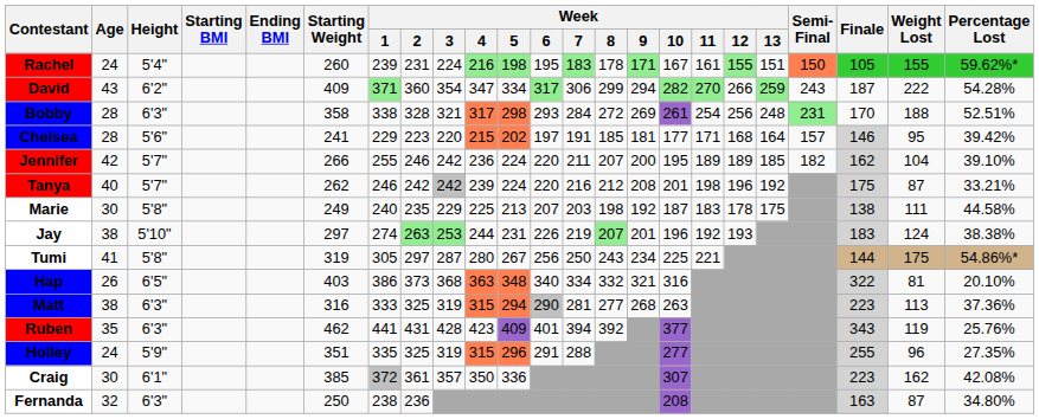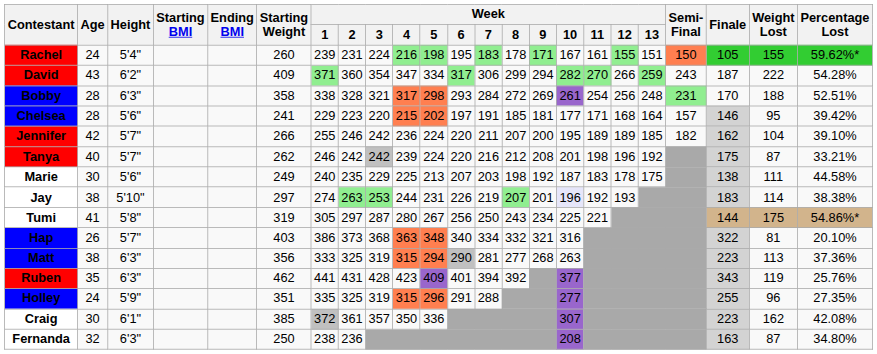 <table class="wikitable sortable"  style="text-align:center; margin:auto;">
 <tr>
 <th rowspan="2">Contestant</th>
 <th rowspan="2">Age</th>
 <th rowspan="2">Height</th>
 <th rowspan="2">Starting<br><a href='#'>BMI</a></th>
 <th rowspan="2">Ending<br><a href='#'>BMI</a></th>
 <th rowspan="2">Starting<br>Weight</th>
 <th colspan="13">Week</th>
 <th rowspan="2">Semi-<br>Final</th>
 <th rowspan="2">Finale</th>
 <th rowspan="2">Weight<br>Lost</th>
 <th rowspan="2">Percentage<br>Lost</th>
 </tr>
 <tr>
 <th>1</th>
 <th>2</th>
 <th>3</th>
 <th>4</th>
 <th>5</th>
 <th>6</th>
 <th>7</th>
 <th>8</th>
 <th>9</th>
 <th>10</th>
 <th>11</th>
 <th>12</th>
 <th>13</th>
 </tr>
 <tr>
 <td style="background:red;"><span><strong>Rachel</strong></span></td>
 <td>24</td>
 <td>5'4"</td>
 <td></td>
 <td></td>
 <td>260</td>
 <td>239</td>
 <td>231</td>
 <td>224</td>
 <td style="background:lightgreen;">216</td>
 <td style="background:lightgreen;">198</td>
 <td>195</td>
 <td style="background:lightgreen;">183</td>
 <td>178</td>
 <td style="background:lightgreen;">171</td>
 <td>167</td>
 <td>161</td>
 <td style="background:lightgreen;">155</td>
 <td>151</td>
 <td style="background:coral;">150</td>
 <td style="background:limegreen;">105</td>
 <td style="background:limegreen;">155</td>
 <td style="background:limegreen;">59.62%*</td>
 </tr>
 <tr>
 <td style="background:red;"><span><strong>David</strong></span></td>
 <td>43</td>
 <td>6'2"</td>
 <td></td>
 <td></td>
 <td>409</td>
 <td style="background:lightgreen;">371</td>
 <td>360</td>
 <td>354</td>
 <td>347</td>
 <td>334</td>
 <td style="background:lightgreen;">317</td>
 <td>306</td>
 <td>299</td>
 <td>294</td>
 <td style="background:lightgreen;">282</td>
 <td style="background:lightgreen;">270</td>
 <td>266</td>
 <td style="background:lightgreen;">259</td>
 <td>243</td>
 <td>187</td>
 <td>222</td>
 <td>54.28%</td>
 </tr>
 <tr>
 <td style="background:blue;"><span><strong>Bobby</strong></span></td>
 <td>28</td>
 <td>6'3"</td>
 <td></td>
 <td></td>
 <td>358</td>
 <td>338</td>
 <td>328</td>
 <td>321</td>
 <td style="background:coral;">317</td>
 <td style="background:coral;">298</td>
 <td>293</td>
 <td>284</td>
 <td>272</td>
 <td>269</td>
 <td style="background:#96c;">261</td>
 <td>254</td>
 <td>256</td>
 <td>248</td>
 <td style="background:lightgreen;">231</td>
 <td>170</td>
 <td>188</td>
 <td>52.51%</td>
 </tr>
 <tr>
 <td style="background:blue;"><span><strong>Chelsea</strong></span></td>
 <td>28</td>
 <td>5'6"</td>
 <td></td>
 <td></td>
 <td>241</td>
 <td>229</td>
 <td>223</td>
 <td>220</td>
 <td style="background:coral;">215</td>
 <td style="background:coral;">202</td>
 <td>197</td>
 <td>191</td>
 <td>185</td>
 <td>181</td>
 <td>177</td>
 <td>171</td>
 <td>168</td>
 <td>164</td>
 <td>157</td>
 <td style="background:lightgrey;">146</td>
 <td>95</td>
 <td>39.42%</td>
 </tr>
 <tr>
 <td style="background:red;"><span><strong>Jennifer</strong></span></td>
 <td>42</td>
 <td>5'7"</td>
 <td></td>
 <td></td>
 <td>266</td>
 <td>255</td>
 <td>246</td>
 <td>242</td>
 <td>236</td>
 <td>224</td>
 <td>220</td>
 <td>211</td>
 <td>207</td>
 <td>200</td>
 <td>195</td>
 <td>189</td>
 <td>189</td>
 <td>185</td>
 <td>182</td>
 <td style="background:lightgrey;">162</td>
 <td>104</td>
 <td>39.10%</td>
 </tr>
 <tr>
 <td style="background:red;"><span><strong>Tanya</strong></span></td>
 <td>40</td>
 <td>5'7"</td>
 <td></td>
 <td></td>
 <td>262</td>
 <td>246</td>
 <td>242</td>
 <td style="background:silver;">242</td>
 <td>239</td>
 <td>224</td>
 <td>220</td>
 <td>216</td>
 <td>212</td>
 <td>208</td>
 <td>201</td>
 <td>198</td>
 <td>196</td>
 <td>192</td>
 <td style="background:darkgrey;"></td>
 <td style="background:lightgrey;">175</td>
 <td>87</td>
 <td>33.21%</td>
 </tr>
 <tr>
 <td style="background:white;"><span><strong>Marie</strong></span></td>
 <td>30</td>
-<td>5'8"</td>
+<td>5'6"</td>
 <td></td>
 <td></td>
 <td>249</td>
 <td>240</td>
 <td>235</td>
 <td>229</td>
 <td>225</td>
 <td>213</td>
 <td>207</td>
 <td>203</td>
 <td>198</td>
 <td>192</td>
 <td>187</td>
 <td>183</td>
 <td>178</td>
 <td>175</td>
 <td style="background:darkgrey;"></td>
 <td style="background:lightgrey;">138</td>
 <td>111</td>
 <td>44.58%</td>
 </tr>
 <tr>
 <td style="background:white;"><span><strong>Jay</strong></span></td>
 <td>38</td>
 <td>5'10"</td>
 <td></td>
 <td></td>
 <td>297</td>
 <td>274</td>
 <td style="background:lightgreen;">263</td>
 <td style="background:lightgreen;">253</td>
 <td>244</td>
 <td>231</td>
 <td>226</td>
 <td>219</td>
 <td style="background:lightgreen;">207</td>
 <td>201</td>
-<td>196</td>
+<td style="background: lavender;">196</td>
 <td>192</td>
 <td>193</td>
 <td style="background:darkgrey;" colspan="2"></td>
 <td style="background:lightgrey;">183</td>
-<td>124</td>
+<td>114</td>
 <td>38.38%</td>
 </tr>
 <tr>
 <td style="background:white;"><span><strong>Tumi</strong></span></td>
 <td>41</td>
 <td>5'8"</td>
 <td></td>
 <td></td>
 <td>319</td>
 <td>305</td>
 <td>297</td>
 <td>287</td>
 <td>280</td>
 <td>267</td>
 <td>256</td>
 <td>250</td>
 <td>243</td>
 <td>234</td>
 <td>225</td>
 <td>221</td>
 <td style="background:darkgrey;" colspan="3"></td>
 <td style="background:tan;">144</td>
 <td style="background:tan;">175</td>
 <td style="background:tan;">54.86%*</td>
 </tr>
 <tr>
 <td style="background:blue;"><span><strong>Hap</strong></span></td>
 <td>26</td>
-<td>6'5"</td>
+<td>5'7"</td>
 <td></td>
 <td></td>
 <td>403</td>
 <td>386</td>
 <td>373</td>
 <td>368</td>
 <td style="background:coral;">363</td>
 <td style="background:coral;">348</td>
 <td>340</td>
 <td>334</td>
 <td>332</td>
 <td>321</td>
 <td>316</td>
 <td style="background:darkgrey;" colspan="4"></td>
 <td style="background:lightgrey;">322</td>
 <td>81</td>
 <td>20.10%</td>
 </tr>
 <tr>
 <td style="background:blue;"><span><strong>Matt</strong></span></td>
 <td>38</td>
 <td>6'3"</td>
 <td></td>
 <td></td>
-<td>316</td>
+<td>356</td>
 <td>333</td>
 <td>325</td>
 <td>319</td>
 <td style="background:coral;">315</td>
 <td style="background:coral;">294</td>
 <td style="background:silver;">290</td>
 <td>281</td>
 <td>277</td>
 <td>268</td>
 <td>263</td>
 <td style="background:darkgrey;" colspan="4"></td>
 <td style="background:lightgrey;">223</td>
 <td>113</td>
 <td>37.36%</td>
 </tr>
 <tr>
 <td style="background:red;"><span><strong>Ruben</strong></span></td>
 <td>35</td>
 <td>6'3"</td>
 <td></td>
 <td></td>
 <td>462</td>
 <td>441</td>
 <td>431</td>
 <td>428</td>
 <td>423</td>
 <td style="background:#96c;">409</td>
 <td>401</td>
 <td>394</td>
 <td>392</td>
 <td style="background:darkgrey;"></td>
 <td style="background:#96c;">377</td>
 <td style="background:darkgrey;" colspan="4"></td>
 <td style="background:lightgrey;">343</td>
 <td>119</td>
 <td>25.76%</td>
 </tr>
 <tr>
 <td style="background:blue;"><span><strong>Holley</strong></span></td>
 <td>24</td>
 <td>5'9"</td>
 <td></td>
 <td></td>
 <td>351</td>
 <td>335</td>
 <td>325</td>
 <td>319</td>
 <td style="background:coral;">315</td>
 <td style="background:coral;">296</td>
 <td>291</td>
 <td>288</td>
 <td style="background:darkgrey;" colspan="2"></td>
 <td style="background:#96c;">277</td>
 <td style="background:darkgrey;" colspan="4"></td>
 <td style="background:lightgrey;">255</td>
 <td>96</td>
 <td>27.35%</td>
 </tr>
 <tr>
 <td style="background:white;"><span><strong>Craig</strong></span></td>
 <td>30</td>
 <td>6'1"</td>
 <td></td>
 <td></td>
 <td>385</td>
 <td style="background:silver;">372</td>
 <td>361</td>
 <td>357</td>
 <td>350</td>
 <td>336</td>
 <td style="background:darkgrey;" colspan="4"></td>
 <td style="background:#96c;">307</td>
 <td style="background:darkgrey;" colspan="4"></td>
 <td style="background:lightgrey;">223</td>
 <td>162</td>
 <td>42.08%</td>
 </tr>
 <tr>
 <td style="background:white;"><span><strong>Fernanda</strong></span></td>
 <td>32</td>
 <td>6'3"</td>
 <td></td>
 <td></td>
 <td>250</td>
 <td>238</td>
 <td>236</td>
 <td style="background:darkgrey;" colspan="7"></td>
 <td style="background:#96c;">208</td>
 <td style="background:darkgrey;" colspan="4"></td>
 <td style="background:lightgrey;">163</td>
 <td>87</td>
 <td>34.80%</td>
 </tr>
 </table>
